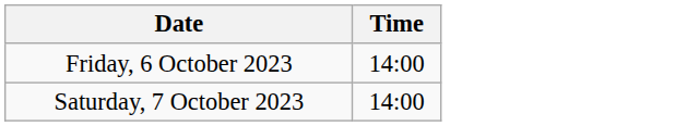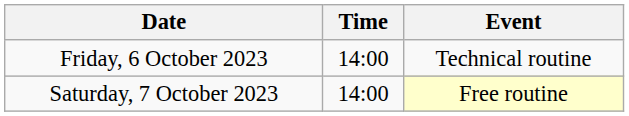 <table class = "wikitable" style="text-align:center;">
 <tr>
 <th width=220>Date</th>
 <th width=50>Time</th>
+<th width=150>Event</th>
 </tr>
 <tr>
 <td>Friday, 6 October 2023</td>
 <td>14:00</td>
+<td>Technical routine</td>
 </tr>
 <tr>
 <td>Saturday, 7 October 2023</td>
 <td>14:00</td>
+<td bgcolor=ffffcc>Free routine</td>
 </tr>
 </table>
